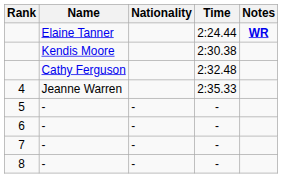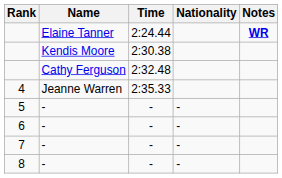 <table class="wikitable sortable" style="text-align:center">
 <tr>
 <th>Rank</th>
 <th>Name</th>
+<th>Time</th>
 <th>Nationality</th>
-<th>Time</th>
 <th>Notes</th>
 </tr>
 <tr>
 <td></td>
 <td align=left><a href='#'>Elaine Tanner</a></td>
+<td>2:24.44</td>
 <td align=left></td>
-<td>2:24.44</td>
 <td><strong><a href='#'>WR</a></strong></td>
 </tr>
 <tr>
 <td></td>
 <td align=left><a href='#'>Kendis Moore</a></td>
+<td>2:30.38</td>
 <td align=left></td>
-<td>2:30.38</td>
 <td></td>
 </tr>
 <tr>
 <td></td>
 <td align=left><a href='#'>Cathy Ferguson</a></td>
+<td>2:32.48</td>
 <td align=left></td>
-<td>2:32.48</td>
 <td></td>
 </tr>
 <tr>
 <td>4</td>
 <td align=left>Jeanne Warren</td>
+<td>2:35.33</td>
 <td align=left></td>
-<td>2:35.33</td>
 <td></td>
 </tr>
 <tr>
 <td>5</td>
 <td align=left>-</td>
+<td>-</td>
 <td align=left>-</td>
-<td>-</td>
 <td></td>
 </tr>
 <tr>
 <td>6</td>
 <td align=left>-</td>
+<td>-</td>
 <td align=left>-</td>
-<td>-</td>
 <td></td>
 </tr>
 <tr>
 <td>7</td>
 <td align=left>-</td>
+<td>-</td>
 <td align=left>-</td>
-<td>-</td>
 <td></td>
 </tr>
 <tr>
 <td>8</td>
 <td align=left>-</td>
+<td>-</td>
 <td align=left>-</td>
-<td>-</td>
 <td></td>
 </tr>
 </table>
